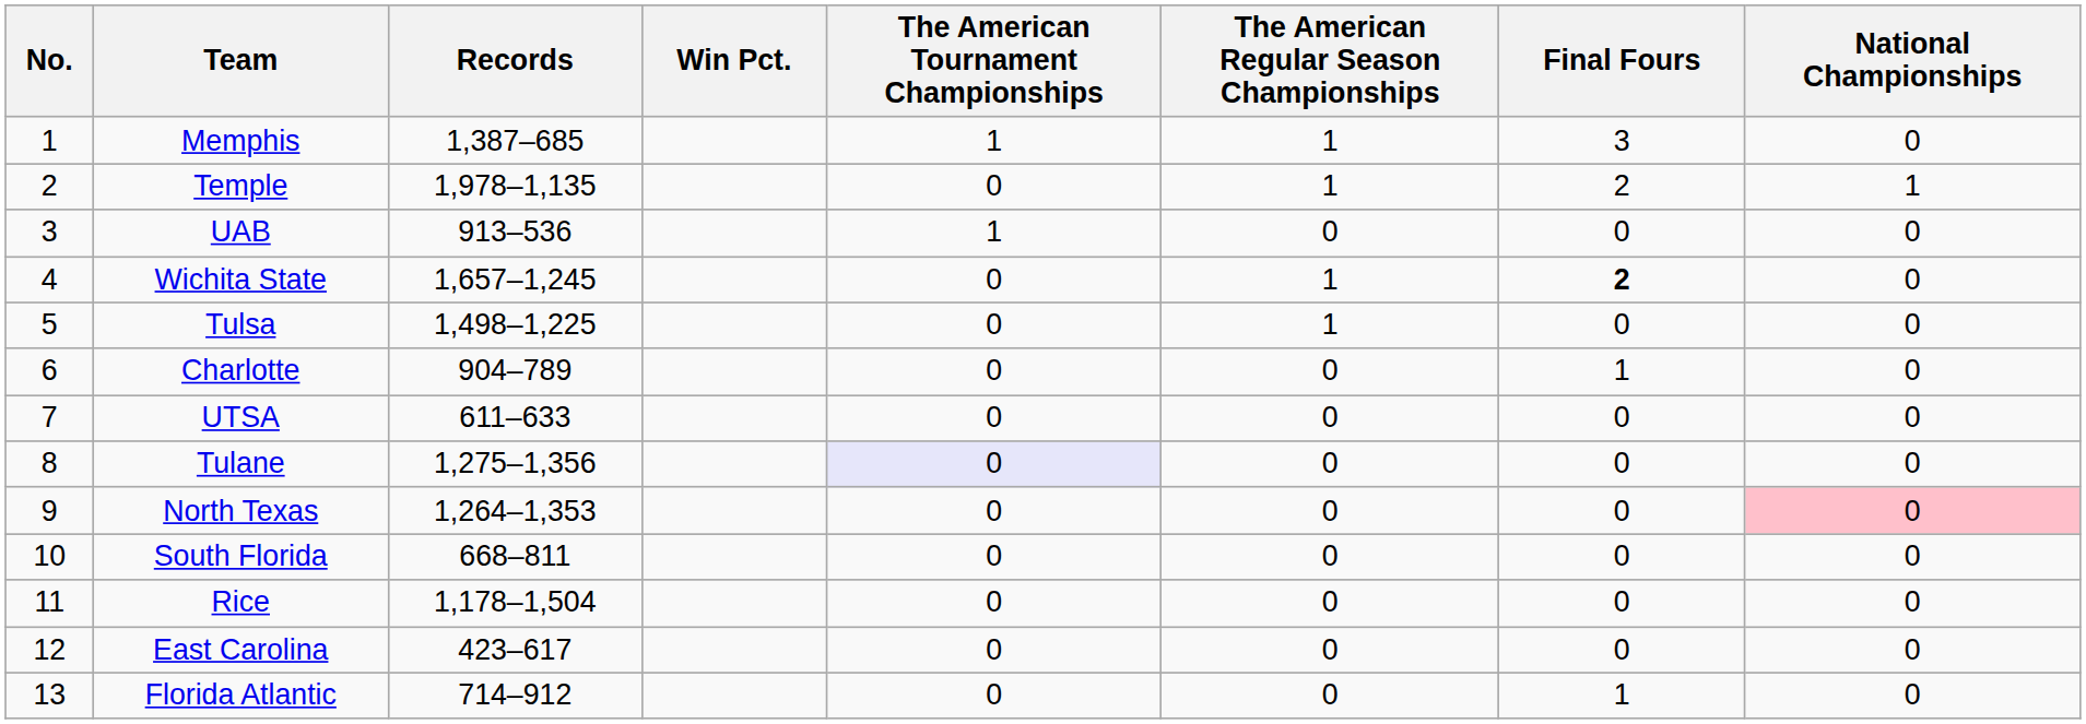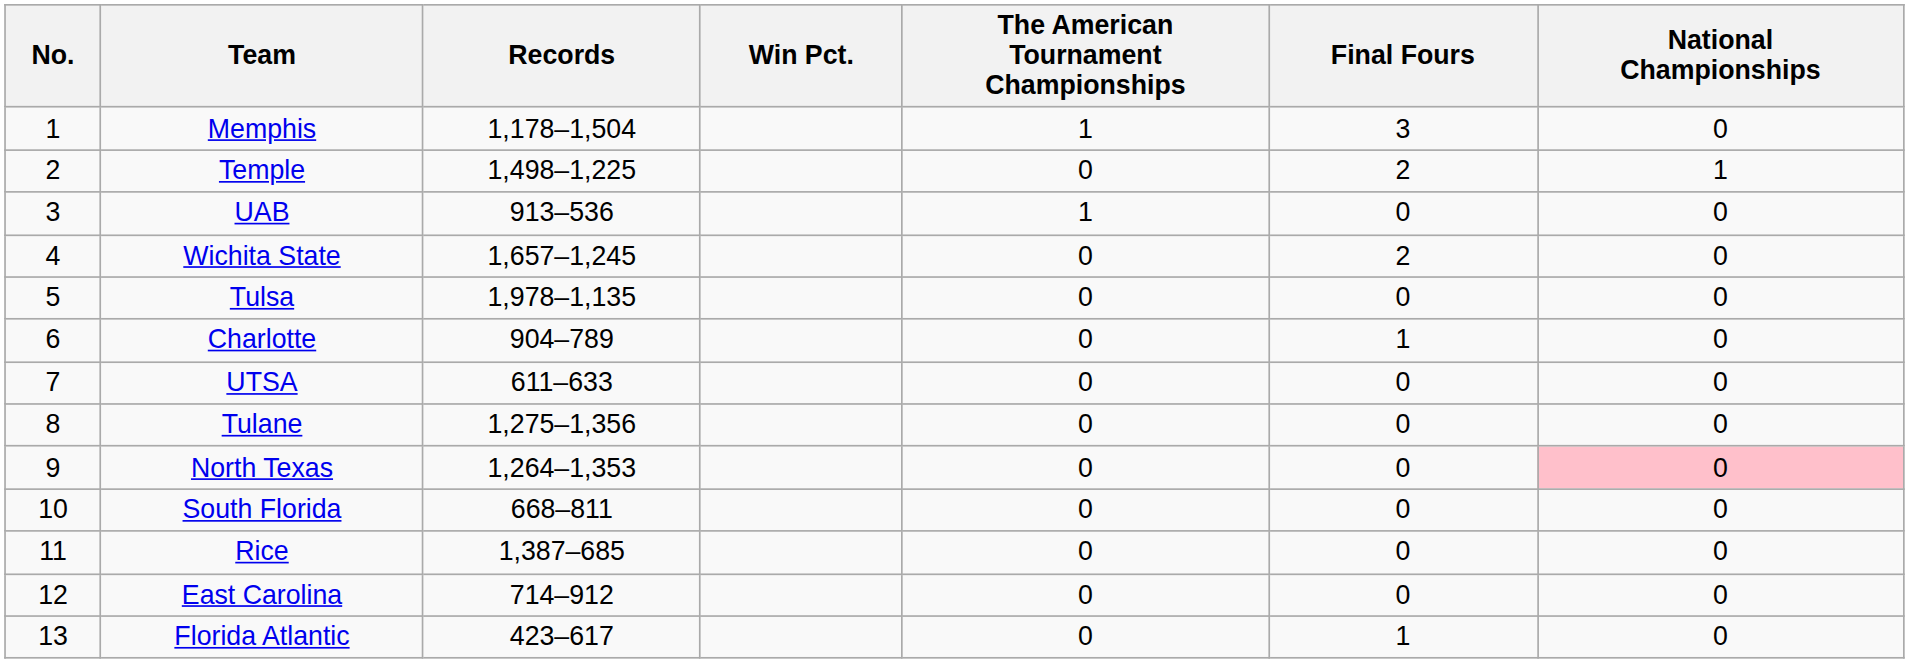 <table class="wikitable sortable" style="text-align:center; margin:1em auto; width:90%">
 <tr>
 <th>No.</th>
 <th>Team</th>
 <th>Records</th>
 <th>Win Pct.</th>
 <th>The American<br>Tournament <br> Championships</th>
-<th>The American <br> Regular Season <br> Championships</th>
 <th>Final Fours</th>
 <th>National <br> Championships</th>
 </tr>
 <tr>
 <td>1</td>
 <td><a href='#'>Memphis</a></td>
-<td>1,387–685</td>
+<td>1,178–1,504</td>
 <td></td>
-<td>1</td>
 <td>1</td>
 <td>3</td>
 <td>0</td>
 </tr>
 <tr>
 <td>2</td>
 <td><a href='#'>Temple</a></td>
-<td>1,978–1,135</td>
+<td>1,498–1,225</td>
 <td></td>
 <td>0</td>
-<td>1</td>
 <td>2</td>
 <td>1</td>
 </tr>
 <tr>
 <td>3</td>
 <td><a href='#'>UAB</a></td>
 <td>913–536</td>
 <td></td>
 <td>1</td>
 <td>0</td>
 <td>0</td>
-<td>0</td>
 </tr>
 <tr>
 <td>4</td>
 <td><a href='#'>Wichita State</a></td>
 <td>1,657–1,245</td>
 <td></td>
 <td>0</td>
-<td>1</td>
-<td><strong>2</strong></td>
+<td>2</td>
 <td>0</td>
 </tr>
 <tr>
 <td>5</td>
 <td><a href='#'>Tulsa</a></td>
-<td>1,498–1,225</td>
+<td>1,978–1,135</td>
 <td></td>
 <td>0</td>
-<td>1</td>
 <td>0</td>
 <td>0</td>
 </tr>
 <tr>
 <td>6</td>
 <td><a href='#'>Charlotte</a></td>
 <td>904–789</td>
 <td></td>
-<td>0</td>
 <td>0</td>
 <td>1</td>
 <td>0</td>
 </tr>
 <tr>
 <td>7</td>
 <td><a href='#'>UTSA</a></td>
 <td>611–633</td>
 <td></td>
 <td>0</td>
 <td>0</td>
 <td>0</td>
-<td>0</td>
 </tr>
 <tr>
 <td>8</td>
 <td><a href='#'>Tulane</a></td>
 <td>1,275–1,356</td>
 <td></td>
-<td style="background: lavender;">0</td>
 <td>0</td>
 <td>0</td>
 <td>0</td>
 </tr>
 <tr>
 <td>9</td>
 <td><a href='#'>North Texas</a></td>
 <td>1,264–1,353</td>
 <td></td>
-<td>0</td>
 <td>0</td>
 <td>0</td>
 <td style="background: pink;">0</td>
 </tr>
 <tr>
 <td>10</td>
 <td><a href='#'>South Florida</a></td>
 <td>668–811</td>
 <td></td>
 <td>0</td>
 <td>0</td>
 <td>0</td>
-<td>0</td>
 </tr>
 <tr>
 <td>11</td>
 <td><a href='#'>Rice</a></td>
-<td>1,178–1,504</td>
+<td>1,387–685</td>
 <td></td>
-<td>0</td>
 <td>0</td>
 <td>0</td>
 <td>0</td>
 </tr>
 <tr>
 <td>12</td>
 <td><a href='#'>East Carolina</a></td>
-<td>423–617</td>
+<td>714–912</td>
 <td></td>
-<td>0</td>
 <td>0</td>
 <td>0</td>
 <td>0</td>
 </tr>
 <tr>
 <td>13</td>
 <td><a href='#'>Florida Atlantic</a></td>
-<td>714–912</td>
+<td>423–617</td>
 <td></td>
-<td>0</td>
 <td>0</td>
 <td>1</td>
 <td>0</td>
 </tr>
 </table>
